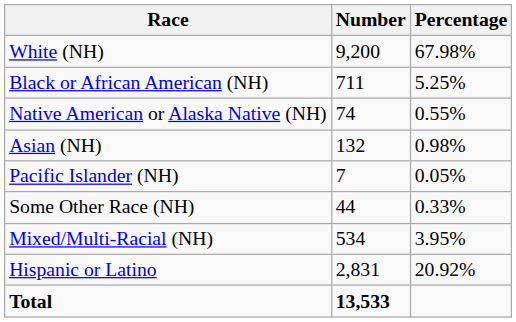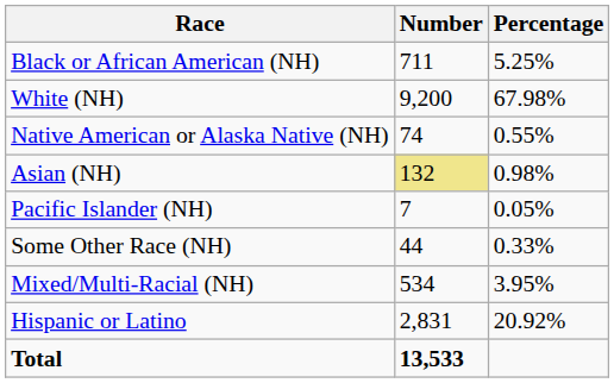 <table class="wikitable">
 <tr>
 <th>Race</th>
 <th>Number</th>
 <th>Percentage</th>
 </tr>
 <tr>
+<td><a href='#'>Black or African American</a> (NH)</td>
+<td>711</td>
+<td>5.25%</td>
+</tr>
+<tr>
 <td><a href='#'>White</a> (NH)</td>
 <td>9,200</td>
 <td>67.98%</td>
-</tr>
-<tr>
-<td><a href='#'>Black or African American</a> (NH)</td>
-<td>711</td>
-<td>5.25%</td>
 </tr>
 <tr>
 <td><a href='#'>Native American</a> or <a href='#'>Alaska Native</a> (NH)</td>
 <td>74</td>
 <td>0.55%</td>
 </tr>
 <tr>
 <td><a href='#'>Asian</a> (NH)</td>
-<td>132</td>
+<td style="background: khaki;">132</td>
 <td>0.98%</td>
 </tr>
 <tr>
 <td><a href='#'>Pacific Islander</a> (NH)</td>
 <td>7</td>
 <td>0.05%</td>
 </tr>
 <tr>
 <td>Some Other Race (NH)</td>
 <td>44</td>
 <td>0.33%</td>
 </tr>
 <tr>
 <td><a href='#'>Mixed/Multi-Racial</a> (NH)</td>
 <td>534</td>
 <td>3.95%</td>
 </tr>
 <tr>
 <td><a href='#'>Hispanic or Latino</a></td>
 <td>2,831</td>
 <td>20.92%</td>
 </tr>
 <tr>
 <td><strong>Total</strong></td>
 <td><strong>13,533</strong></td>
 <td></td>
 </tr>
 </table>
